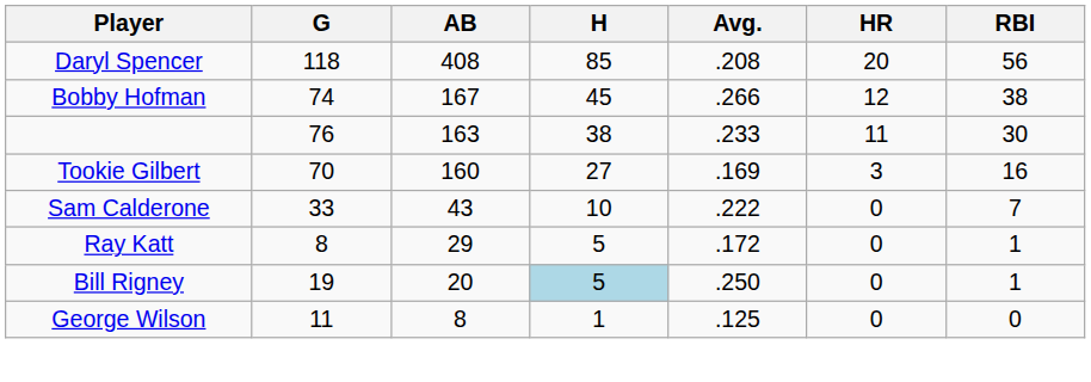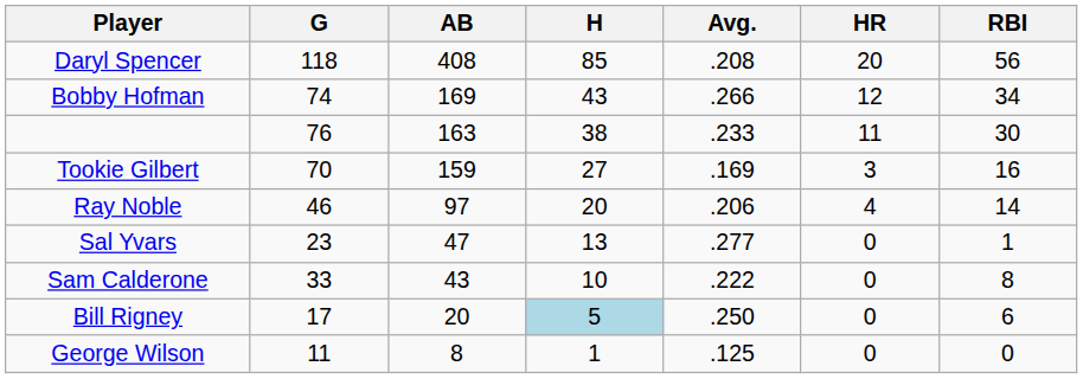 <table class="wikitable sortable">
 <tr>
 <th bgcolor="#DDDDFF" width="16%">Player</th>
 <th bgcolor="#DDDDFF" width="9%">G</th>
 <th bgcolor="#DDDDFF" width="9%">AB</th>
 <th bgcolor="#DDDDFF" width="9%">H</th>
 <th bgcolor="#DDDDFF" width="9%">Avg.</th>
 <th bgcolor="#DDDDFF" width="9%">HR</th>
 <th bgcolor="#DDDDFF" width="9%">RBI</th>
 </tr>
 <tr align="center">
 <td><a href='#'>Daryl Spencer</a></td>
 <td>118</td>
 <td>408</td>
 <td>85</td>
 <td>.208</td>
 <td>20</td>
 <td>56</td>
 </tr>
 <tr align="center">
 <td><a href='#'>Bobby Hofman</a></td>
 <td>74</td>
-<td>167</td>
-<td>45</td>
+<td>169</td>
+<td>43</td>
 <td>.266</td>
 <td>12</td>
-<td>38</td>
+<td>34</td>
 </tr>
 <tr align="center">
 <td></td>
 <td>76</td>
 <td>163</td>
 <td>38</td>
 <td>.233</td>
 <td>11</td>
 <td>30</td>
 </tr>
 <tr align="center">
 <td><a href='#'>Tookie Gilbert</a></td>
 <td>70</td>
-<td>160</td>
+<td>159</td>
 <td>27</td>
 <td>.169</td>
 <td>3</td>
 <td>16</td>
+</tr>
+<tr align="center">
+<td><a href='#'>Ray Noble</a></td>
+<td>46</td>
+<td>97</td>
+<td>20</td>
+<td>.206</td>
+<td>4</td>
+<td>14</td>
+</tr>
+<tr align="center">
+<td><a href='#'>Sal Yvars</a></td>
+<td>23</td>
+<td>47</td>
+<td>13</td>
+<td>.277</td>
+<td>0</td>
+<td>1</td>
 </tr>
 <tr align="center">
 <td><a href='#'>Sam Calderone</a></td>
 <td>33</td>
 <td>43</td>
 <td>10</td>
 <td>.222</td>
 <td>0</td>
-<td>7</td>
-</tr>
-<tr align="center">
-<td><a href='#'>Ray Katt</a></td>
 <td>8</td>
-<td>29</td>
-<td>5</td>
-<td>.172</td>
-<td>0</td>
-<td>1</td>
 </tr>
 <tr align="center">
 <td><a href='#'>Bill Rigney</a></td>
-<td>19</td>
+<td>17</td>
 <td>20</td>
 <td style="background: lightblue;">5</td>
 <td>.250</td>
 <td>0</td>
-<td>1</td>
+<td>6</td>
 </tr>
 <tr align="center">
 <td><a href='#'>George Wilson</a></td>
 <td>11</td>
 <td>8</td>
 <td>1</td>
 <td>.125</td>
 <td>0</td>
 <td>0</td>
 </tr>
 </table>
